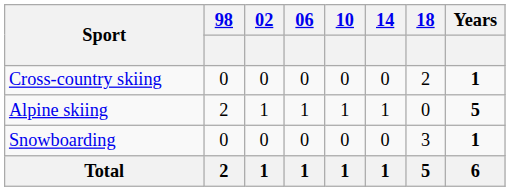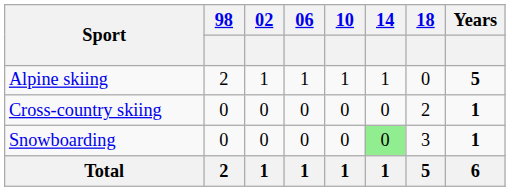 <table class="wikitable sortable" size=90% style="text-align:center; font-size:90%">
 <tr>
 <th rowspan=2 width=150>Sport</th>
 <th width=25><a href='#'>98</a></th>
 <th width=25><a href='#'>02</a></th>
 <th width=25><a href='#'>06</a></th>
 <th width=25><a href='#'>10</a></th>
 <th width=25><a href='#'>14</a></th>
 <th width=25><a href='#'>18</a></th>
 <th width=40>Years</th>
 </tr>
 <tr>
 <th></th>
 <th></th>
 <th></th>
 <th></th>
 <th></th>
 <th></th>
 <th> </th>
 </tr>
 <tr>
+<td align=left><a href='#'>Alpine skiing</a></td>
+<td>2</td>
+<td>1</td>
+<td>1</td>
+<td>1</td>
+<td>1</td>
+<td>0</td>
+<td><strong>5</strong></td>
+</tr>
+<tr>
 <td align=left><a href='#'>Cross-country skiing</a></td>
 <td>0</td>
 <td>0</td>
 <td>0</td>
 <td>0</td>
 <td>0</td>
 <td>2</td>
 <td><strong>1</strong></td>
 </tr>
 <tr>
-<td align=left><a href='#'>Alpine skiing</a></td>
-<td>2</td>
-<td>1</td>
-<td>1</td>
-<td>1</td>
-<td>1</td>
-<td>0</td>
-<td><strong>5</strong></td>
-</tr>
-<tr>
 <td align=left><a href='#'>Snowboarding</a></td>
 <td>0</td>
 <td>0</td>
 <td>0</td>
 <td>0</td>
-<td>0</td>
+<td style="background: lightgreen;">0</td>
 <td>3</td>
 <td><strong>1</strong></td>
 </tr>
 <tr class="sortbottom">
 <th>Total</th>
 <th>2</th>
 <th>1</th>
 <th>1</th>
 <th>1</th>
 <th>1</th>
 <th>5</th>
 <th>6</th>
 </tr>
 </table>
